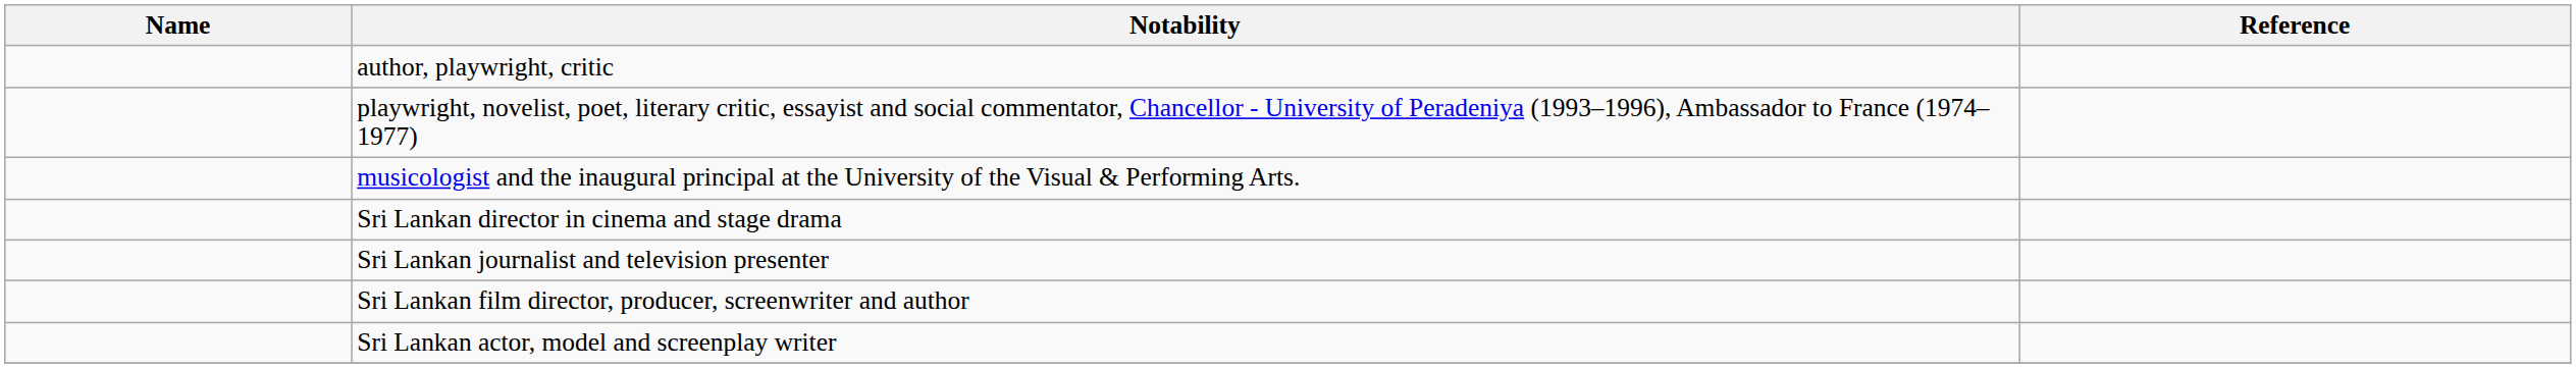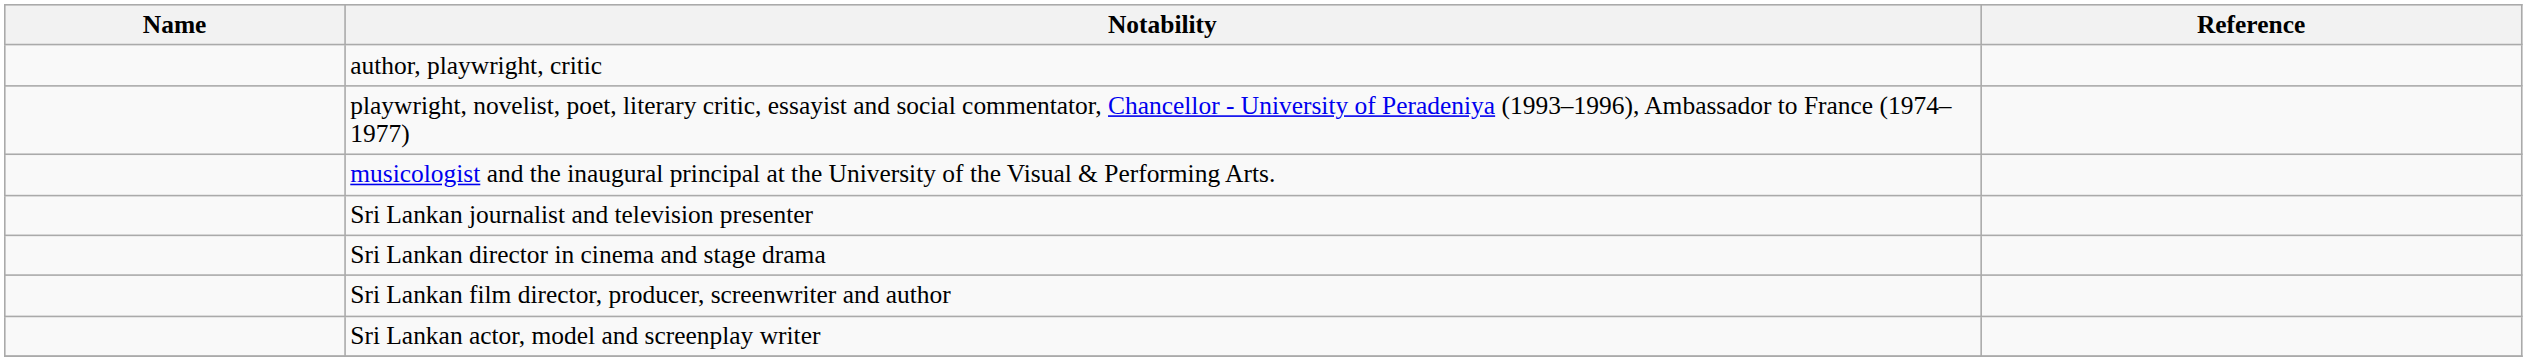 <table class="wikitable sortable" style="width:100%">
 <tr>
 <th style="width:*;">Name</th>
 <th style="width:65%;" class="unsortable">Notability</th>
 <th style="width:*;" class="unsortable">Reference</th>
 </tr>
 <tr>
 <td></td>
 <td>author, playwright, critic</td>
 <td style="text-align:center;"></td>
 </tr>
 <tr>
 <td></td>
 <td>playwright, novelist, poet, literary critic, essayist and social commentator, <a href='#'>Chancellor - University of Peradeniya</a> (1993–1996), Ambassador to France (1974–1977)</td>
 <td style="text-align:center;"></td>
 </tr>
 <tr>
 <td></td>
 <td><a href='#'>musicologist</a> and the inaugural principal at the University of the Visual & Performing Arts.</td>
 <td style="text-align:center;"></td>
 </tr>
 <tr>
 <td></td>
-<td>Sri Lankan director in cinema and stage drama</td>
+<td>Sri Lankan journalist and television presenter</td>
 <td style="text-align:center;"></td>
 </tr>
 <tr>
 <td></td>
-<td>Sri Lankan journalist and television presenter</td>
+<td>Sri Lankan director in cinema and stage drama</td>
 <td style="text-align:center;"></td>
 </tr>
 <tr>
 <td></td>
 <td>Sri Lankan film director, producer, screenwriter and author</td>
 <td style="text-align:center;"></td>
 </tr>
 <tr>
 <td></td>
 <td>Sri Lankan actor, model and screenplay writer</td>
 <td style="text-align:center;"></td>
 </tr>
 <tr>
 </tr>
 </table>
